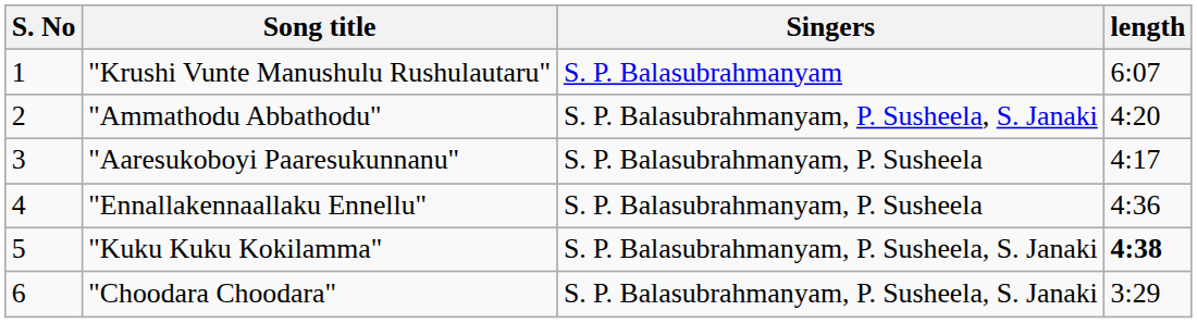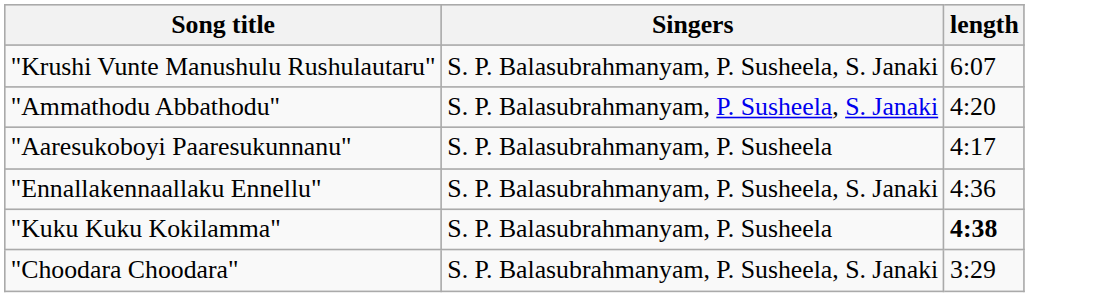 <table class="wikitable">
 <tr>
-<th>S. No</th>
 <th>Song title</th>
 <th>Singers</th>
 <th>length</th>
 </tr>
 <tr>
-<td>1</td>
 <td>"Krushi Vunte Manushulu Rushulautaru"</td>
-<td><a href='#'>S. P. Balasubrahmanyam</a></td>
+<td>S. P. Balasubrahmanyam, P. Susheela, S. Janaki</td>
 <td>6:07</td>
 </tr>
 <tr>
-<td>2</td>
 <td>"Ammathodu Abbathodu"</td>
 <td>S. P. Balasubrahmanyam, <a href='#'>P. Susheela</a>, <a href='#'>S. Janaki</a></td>
 <td>4:20</td>
 </tr>
 <tr>
-<td>3</td>
 <td>"Aaresukoboyi Paaresukunnanu"</td>
 <td>S. P. Balasubrahmanyam, P. Susheela</td>
 <td>4:17</td>
 </tr>
 <tr>
-<td>4</td>
 <td>"Ennallakennaallaku Ennellu"</td>
-<td>S. P. Balasubrahmanyam, P.  Susheela</td>
+<td>S. P. Balasubrahmanyam, P.  Susheela, S. Janaki</td>
 <td>4:36</td>
 </tr>
 <tr>
-<td>5</td>
 <td>"Kuku Kuku Kokilamma"</td>
-<td>S. P. Balasubrahmanyam, P.  Susheela, S. Janaki</td>
+<td>S. P. Balasubrahmanyam, P.  Susheela</td>
 <td><strong>4:38</strong></td>
 </tr>
 <tr>
-<td>6</td>
 <td>"Choodara Choodara"</td>
 <td>S. P. Balasubrahmanyam, P. Susheela, S. Janaki</td>
 <td>3:29</td>
 </tr>
 </table>
